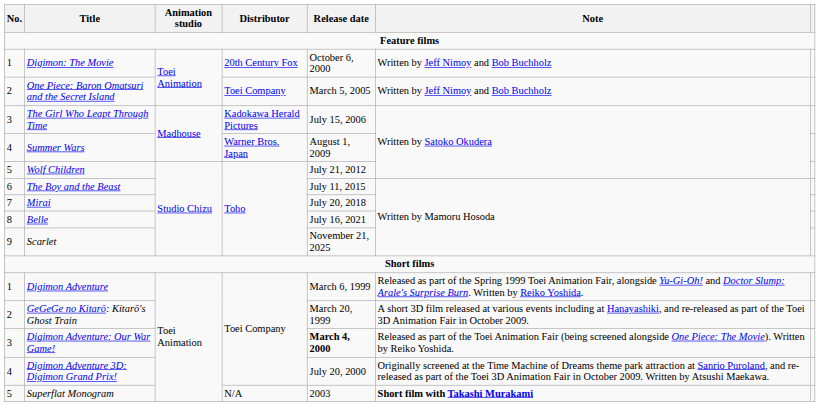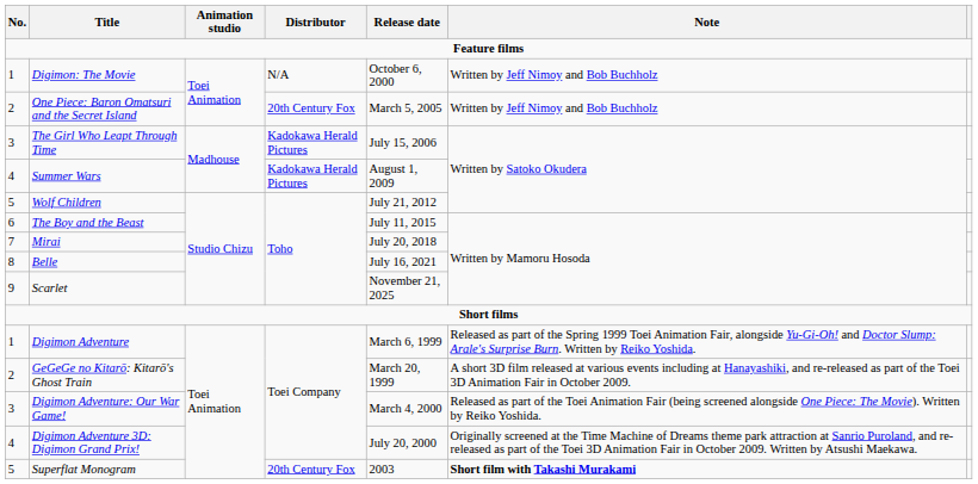 <table class="wikitable">
 <tr>
 <th>No.</th>
 <th>Title</th>
 <th>Animation studio</th>
 <th>Distributor</th>
 <th>Release date</th>
 <th>Note</th>
 <th></th>
 </tr>
 <tr>
 <td colspan="7" style="text-align:center;"><strong>Feature films</strong></td>
 </tr>
 <tr>
 <td>1</td>
 <td><em><a href='#'>Digimon: The Movie</a></em></td>
 <td rowspan="2"><a href='#'>Toei Animation</a></td>
-<td><a href='#'>20th Century Fox</a></td>
+<td>N/A</td>
 <td>October 6, 2000</td>
 <td>Written by <a href='#'>Jeff Nimoy</a> and <a href='#'>Bob Buchholz</a></td>
 <td></td>
 </tr>
 <tr>
 <td>2</td>
 <td><em><a href='#'>One Piece: Baron Omatsuri and the Secret Island</a></em></td>
-<td><a href='#'>Toei Company</a></td>
+<td><a href='#'>20th Century Fox</a></td>
 <td>March 5, 2005</td>
 <td>Written by <a href='#'>Jeff Nimoy</a> and <a href='#'>Bob Buchholz</a></td>
 <td></td>
 </tr>
 <tr>
 <td>3</td>
 <td><em><a href='#'>The Girl Who Leapt Through Time</a></em></td>
 <td rowspan="2"><a href='#'>Madhouse</a></td>
 <td><a href='#'>Kadokawa Herald Pictures</a></td>
 <td>July 15, 2006</td>
 <td rowspan="3">Written by <a href='#'>Satoko Okudera</a></td>
 <td></td>
 </tr>
 <tr>
 <td>4</td>
 <td><em><a href='#'>Summer Wars</a></em></td>
-<td><a href='#'>Warner Bros. Japan</a></td>
+<td><a href='#'>Kadokawa Herald Pictures</a></td>
 <td>August 1, 2009</td>
 <td></td>
 </tr>
 <tr>
 <td>5</td>
 <td><em><a href='#'>Wolf Children</a></em></td>
 <td rowspan="5"><a href='#'>Studio Chizu</a></td>
 <td rowspan="5"><a href='#'>Toho</a></td>
 <td>July 21, 2012</td>
 <td></td>
 </tr>
 <tr>
 <td>6</td>
 <td><em><a href='#'>The Boy and the Beast</a></em></td>
 <td>July 11, 2015</td>
 <td rowspan="4">Written by Mamoru Hosoda</td>
 <td></td>
 </tr>
 <tr>
 <td>7</td>
 <td><em><a href='#'>Mirai</a></em></td>
 <td>July 20, 2018</td>
 <td></td>
 </tr>
 <tr>
 <td>8</td>
 <td><em><a href='#'>Belle</a></em></td>
 <td>July 16, 2021</td>
 <td></td>
 </tr>
 <tr>
 <td>9</td>
 <td><em>Scarlet</em></td>
 <td>November 21, 2025</td>
 <td></td>
 </tr>
 <tr>
 <td colspan="7" style="text-align:center;"><strong>Short films</strong></td>
 </tr>
 <tr>
 <td>1</td>
 <td><em><a href='#'>Digimon Adventure</a></em></td>
 <td rowspan="5">Toei Animation</td>
 <td rowspan="4">Toei Company</td>
 <td>March 6, 1999</td>
 <td>Released as part of the Spring 1999 Toei Animation Fair, alongside <em><a href='#'>Yu-Gi-Oh!</a></em> and <em><a href='#'>Doctor Slump: Arale's Surprise Burn</a></em>. Written by <a href='#'>Reiko Yoshida</a>.</td>
 <td></td>
 </tr>
 <tr>
 <td>2</td>
 <td><em><a href='#'>GeGeGe no Kitarō</a>: Kitarō's Ghost Train</em></td>
 <td>March 20, 1999</td>
 <td>A short 3D film released at various events including at <a href='#'>Hanayashiki</a>, and re-released as part of the Toei 3D Animation Fair in October 2009.</td>
 <td></td>
 </tr>
 <tr>
 <td>3</td>
 <td><em><a href='#'>Digimon Adventure: Our War Game!</a></em></td>
-<td><strong>March 4, 2000</strong></td>
+<td>March 4, 2000</td>
 <td>Released as part of the Toei Animation Fair (being screened alongside <em><a href='#'>One Piece: The Movie</a></em>). Written by Reiko Yoshida.</td>
 <td></td>
 </tr>
 <tr>
 <td>4</td>
 <td><em><a href='#'>Digimon Adventure 3D: Digimon Grand Prix!</a></em></td>
 <td>July 20, 2000</td>
 <td>Originally screened at the Time Machine of Dreams theme park attraction at <a href='#'>Sanrio Puroland</a>, and re-released as part of the Toei 3D Animation Fair in October 2009. Written by Atsushi Maekawa.</td>
 <td></td>
 </tr>
 <tr>
 <td>5</td>
 <td><em>Superflat Monogram</em></td>
-<td>N/A</td>
+<td><a href='#'>20th Century Fox</a></td>
 <td>2003</td>
 <td><strong>Short film with <a href='#'>Takashi Murakami</a></strong></td>
 <td></td>
 </tr>
 </table>
